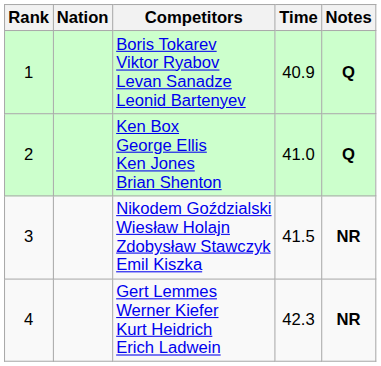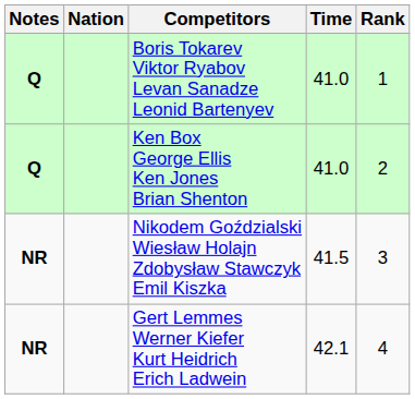 <table class="wikitable sortable" style="text-align:center">
 <tr>
-<th>Rank</th>
+<th>Notes</th>
 <th>Nation</th>
 <th>Competitors</th>
 <th>Time</th>
-<th>Notes</th>
+<th>Rank</th>
 </tr>
 <tr bgcolor=ccffcc>
-<td>1</td>
+<td><strong>Q</strong></td>
 <td align=left></td>
 <td align=left><a href='#'>Boris Tokarev</a><br><a href='#'>Viktor Ryabov</a><br><a href='#'>Levan Sanadze</a><br><a href='#'>Leonid Bartenyev</a></td>
-<td>40.9</td>
-<td><strong>Q</strong></td>
+<td>41.0</td>
+<td>1</td>
 </tr>
 <tr bgcolor=ccffcc>
-<td>2</td>
+<td><strong>Q</strong></td>
 <td align=left></td>
 <td align=left><a href='#'>Ken Box</a><br><a href='#'>George Ellis</a><br><a href='#'>Ken Jones</a><br><a href='#'>Brian Shenton</a></td>
 <td>41.0</td>
-<td><strong>Q</strong></td>
+<td>2</td>
 </tr>
 <tr>
-<td>3</td>
+<td><strong>NR </strong></td>
 <td align=left></td>
 <td align=left><a href='#'>Nikodem Goździalski</a><br><a href='#'>Wiesław Holajn</a><br><a href='#'>Zdobysław Stawczyk</a><br><a href='#'>Emil Kiszka</a></td>
 <td>41.5</td>
-<td><strong>NR </strong></td>
+<td>3</td>
 </tr>
 <tr>
-<td>4</td>
+<td><strong>NR </strong></td>
 <td align=left></td>
 <td align=left><a href='#'>Gert Lemmes</a><br><a href='#'>Werner Kiefer</a><br><a href='#'>Kurt Heidrich</a><br><a href='#'>Erich Ladwein</a></td>
-<td>42.3</td>
-<td><strong>NR </strong></td>
+<td>42.1</td>
+<td>4</td>
 </tr>
 </table>
